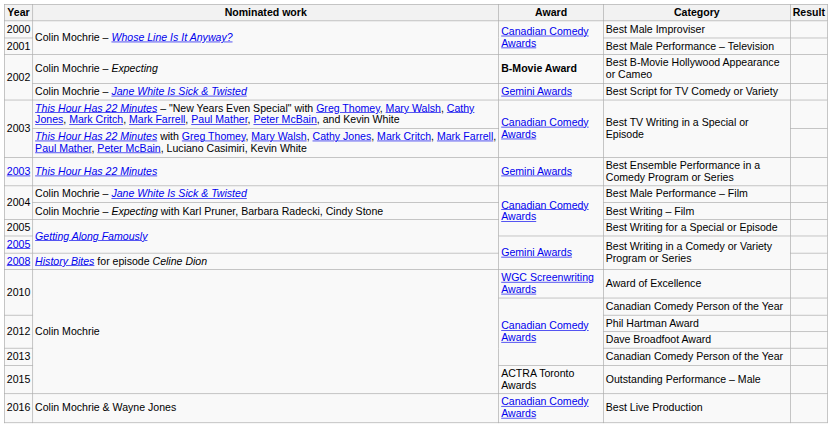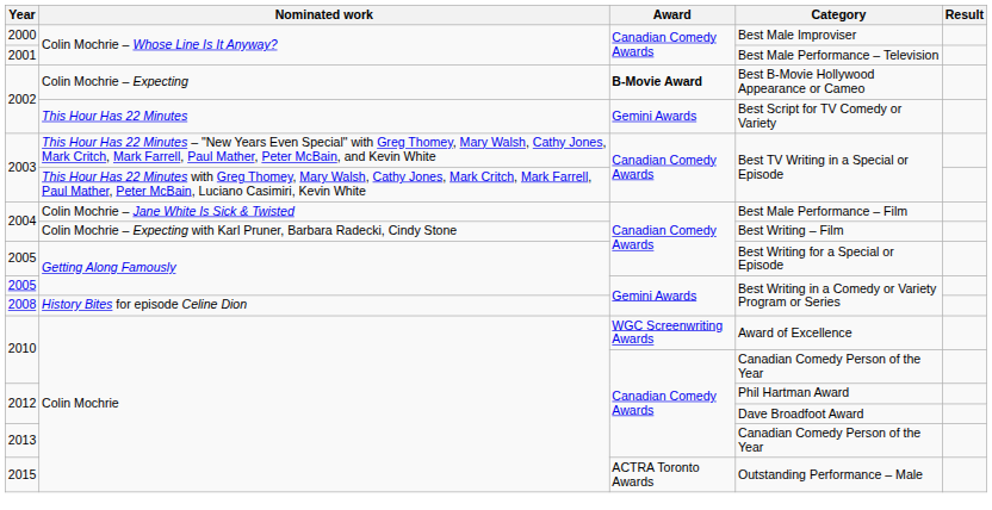 <table class="wikitable">
 <tr>
 <th>Year</th>
 <th>Nominated work</th>
 <th>Award</th>
 <th>Category</th>
 <th>Result</th>
 </tr>
 <tr>
 <td>2000</td>
 <td rowspan=2>Colin Mochrie – <em><a href='#'>Whose Line Is It Anyway?</a></em></td>
 <td rowspan=2><a href='#'>Canadian Comedy Awards</a></td>
 <td>Best Male Improviser</td>
 <td></td>
 </tr>
 <tr>
 <td>2001</td>
 <td>Best Male Performance – Television</td>
 <td></td>
 </tr>
 <tr>
 <td rowspan=2>2002</td>
 <td>Colin Mochrie – <em>Expecting</em></td>
 <td><strong>B-Movie Award</strong></td>
 <td>Best B-Movie Hollywood Appearance or Cameo</td>
 <td></td>
 </tr>
 <tr>
-<td>Colin Mochrie – <em><a href='#'>Jane White Is Sick & Twisted</a></em></td>
+<td><em><a href='#'>This Hour Has 22 Minutes</a></em></td>
 <td><a href='#'>Gemini Awards</a></td>
 <td>Best Script for TV Comedy or Variety</td>
 <td></td>
 </tr>
 <tr>
 <td rowspan=2>2003</td>
 <td><em><a href='#'>This Hour Has 22 Minutes</a></em> – "New Years Even Special" with <a href='#'>Greg Thomey</a>, <a href='#'>Mary Walsh</a>, <a href='#'>Cathy Jones</a>, <a href='#'>Mark Critch</a>, <a href='#'>Mark Farrell</a>, <a href='#'>Paul Mather</a>, <a href='#'>Peter McBain</a>, and Kevin White</td>
 <td rowspan=2><a href='#'>Canadian Comedy Awards</a></td>
 <td rowspan=2>Best TV Writing in a Special or Episode</td>
 <td></td>
 </tr>
 <tr>
 <td><em><a href='#'>This Hour Has 22 Minutes</a></em> with <a href='#'>Greg Thomey</a>, <a href='#'>Mary Walsh</a>, <a href='#'>Cathy Jones</a>, <a href='#'>Mark Critch</a>, <a href='#'>Mark Farrell</a>, <a href='#'>Paul Mather</a>, <a href='#'>Peter McBain</a>, Luciano Casimiri, Kevin White</td>
-<td></td>
-</tr>
-<tr>
-<td><a href='#'>2003</a></td>
-<td><em><a href='#'>This Hour Has 22 Minutes</a></em></td>
-<td><a href='#'>Gemini Awards</a></td>
-<td>Best Ensemble Performance in a Comedy Program or Series</td>
 <td></td>
 </tr>
 <tr>
 <td rowspan=2>2004</td>
 <td>Colin Mochrie – <em><a href='#'>Jane White Is Sick & Twisted</a></em></td>
 <td rowspan=3><a href='#'>Canadian Comedy Awards</a></td>
 <td>Best Male Performance – Film</td>
 <td></td>
 </tr>
 <tr>
 <td>Colin Mochrie – <em>Expecting</em> with Karl Pruner, Barbara Radecki, Cindy Stone</td>
 <td>Best Writing – Film</td>
 <td></td>
 </tr>
 <tr>
 <td>2005</td>
 <td rowspan=2><em><a href='#'>Getting Along Famously</a></em></td>
 <td>Best Writing for a Special or Episode</td>
 <td></td>
 </tr>
 <tr>
 <td><a href='#'>2005</a></td>
 <td rowspan=2><a href='#'>Gemini Awards</a></td>
 <td rowspan=2>Best Writing in a Comedy or Variety Program or Series</td>
 <td></td>
 </tr>
 <tr>
 <td><a href='#'>2008</a></td>
 <td><em><a href='#'>History Bites</a></em> for episode <em>Celine Dion</em></td>
 <td></td>
 </tr>
 <tr>
 <td rowspan=2>2010</td>
 <td rowspan=6>Colin Mochrie</td>
 <td><a href='#'>WGC Screenwriting Awards</a></td>
 <td>Award of Excellence</td>
 <td></td>
 </tr>
 <tr>
 <td rowspan=4><a href='#'>Canadian Comedy Awards</a></td>
 <td>Canadian Comedy Person of the Year</td>
 <td></td>
 </tr>
 <tr>
 <td rowspan=2>2012</td>
 <td>Phil Hartman Award</td>
 <td></td>
 </tr>
 <tr>
 <td>Dave Broadfoot Award</td>
 <td></td>
 </tr>
 <tr>
 <td>2013</td>
 <td>Canadian Comedy Person of the Year</td>
 <td></td>
 </tr>
 <tr>
 <td>2015</td>
 <td>ACTRA Toronto Awards</td>
 <td>Outstanding Performance – Male</td>
 <td></td>
 </tr>
-<tr>
-<td>2016</td>
-<td>Colin Mochrie & Wayne Jones</td>
-<td><a href='#'>Canadian Comedy Awards</a></td>
-<td>Best Live Production</td>
-<td></td>
-</tr>
 </table>
